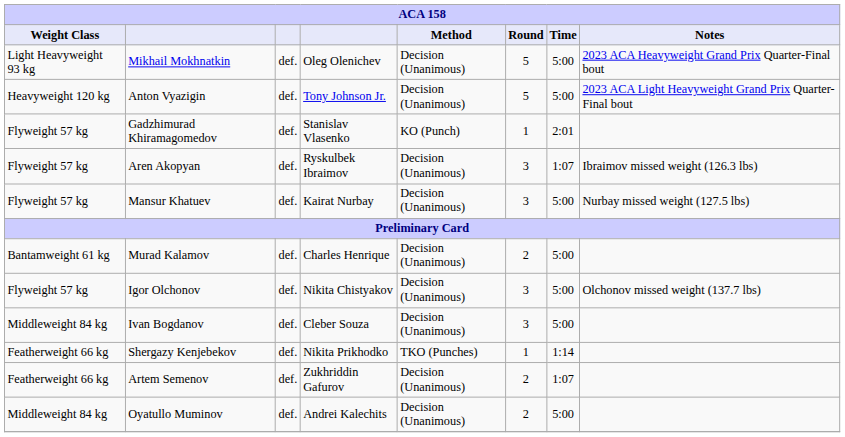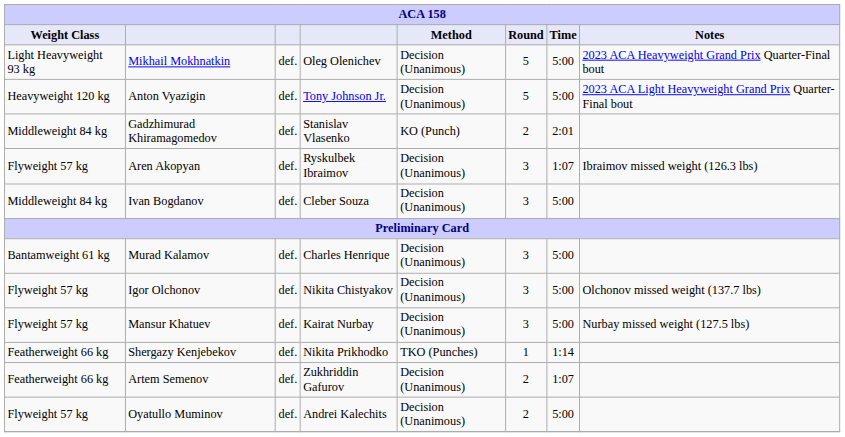 <table class="wikitable" style="font-size: 80%;">
 <tr>
 <th colspan="8" style="background-color: #ccf; color: #000080; text-align: center;"><strong>ACA 158</strong></th>
 </tr>
 <tr>
 <th colspan="1" style="background-color: #E6E8FA; color: #000000; text-align: center;">Weight Class</th>
 <th colspan="1" style="background-color: #E6E8FA; color: #000000; text-align: center;"></th>
 <th colspan="1" style="background-color: #E6E8FA; color: #000000; text-align: center;"></th>
 <th colspan="1" style="background-color: #E6E8FA; color: #000000; text-align: center;"></th>
 <th colspan="1" style="background-color: #E6E8FA; color: #000000; text-align: center;">Method</th>
 <th colspan="1" style="background-color: #E6E8FA; color: #000000; text-align: center;">Round</th>
 <th colspan="1" style="background-color: #E6E8FA; color: #000000; text-align: center;">Time</th>
 <th colspan="1" style="background-color: #E6E8FA; color: #000000; text-align: center;">Notes</th>
 </tr>
 <tr>
 <td>Light Heavyweight 93 kg</td>
 <td> <a href='#'>Mikhail Mokhnatkin</a></td>
 <td>def.</td>
 <td> Oleg Olenichev</td>
 <td>Decision (Unanimous)</td>
 <td align=center>5</td>
 <td align=center>5:00</td>
 <td><a href='#'>2023 ACA Heavyweight Grand Prix</a> Quarter-Final bout</td>
 </tr>
 <tr>
 <td>Heavyweight 120 kg</td>
 <td> Anton Vyazigin</td>
 <td>def.</td>
 <td> <a href='#'>Tony Johnson Jr.</a></td>
 <td>Decision (Unanimous)</td>
 <td align=center>5</td>
 <td align=center>5:00</td>
 <td><a href='#'>2023 ACA Light Heavyweight Grand Prix</a> Quarter-Final bout</td>
 </tr>
 <tr>
-<td>Flyweight 57 kg</td>
+<td>Middleweight 84 kg</td>
 <td> Gadzhimurad Khiramagomedov</td>
 <td>def.</td>
 <td> Stanislav Vlasenko</td>
 <td>KO (Punch)</td>
-<td align=center>1</td>
+<td align=center>2</td>
 <td align=center>2:01</td>
 <td></td>
 </tr>
 <tr>
 <td>Flyweight 57 kg</td>
 <td> Aren Akopyan</td>
 <td>def.</td>
 <td> Ryskulbek Ibraimov</td>
 <td>Decision (Unanimous)</td>
 <td align=center>3</td>
 <td align=center>1:07</td>
 <td>Ibraimov missed weight (126.3 lbs)</td>
 </tr>
 <tr>
-<td>Flyweight 57 kg</td>
-<td> Mansur Khatuev</td>
+<td>Middleweight 84 kg</td>
+<td> Ivan Bogdanov</td>
 <td>def.</td>
-<td> Kairat Nurbay</td>
+<td> Cleber Souza</td>
 <td>Decision (Unanimous)</td>
 <td align=center>3</td>
 <td align=center>5:00</td>
-<td>Nurbay missed weight (127.5 lbs)</td>
+<td></td>
 </tr>
 <tr>
 <th colspan="8" style="background-color: #ccf; color: #000080; text-align: center;"><strong>Preliminary Card</strong></th>
 </tr>
 <tr>
 <td>Bantamweight 61 kg</td>
 <td> Murad Kalamov</td>
 <td>def.</td>
 <td> Charles Henrique</td>
 <td>Decision (Unanimous)</td>
-<td align=center>2</td>
+<td align=center>3</td>
 <td align=center>5:00</td>
 <td></td>
 </tr>
 <tr>
 <td>Flyweight 57 kg</td>
 <td> Igor Olchonov</td>
 <td>def.</td>
 <td> Nikita Chistyakov</td>
 <td>Decision (Unanimous)</td>
 <td align=center>3</td>
 <td align=center>5:00</td>
 <td>Olchonov missed weight (137.7 lbs)</td>
 </tr>
 <tr>
-<td>Middleweight 84 kg</td>
-<td> Ivan Bogdanov</td>
+<td>Flyweight 57 kg</td>
+<td> Mansur Khatuev</td>
 <td>def.</td>
-<td> Cleber Souza</td>
+<td> Kairat Nurbay</td>
 <td>Decision (Unanimous)</td>
 <td align=center>3</td>
 <td align=center>5:00</td>
-<td></td>
+<td>Nurbay missed weight (127.5 lbs)</td>
 </tr>
 <tr>
 <td>Featherweight 66 kg</td>
 <td> Shergazy Kenjebekov</td>
 <td>def.</td>
 <td> Nikita Prikhodko</td>
 <td>TKO (Punches)</td>
 <td align=center>1</td>
 <td align=center>1:14</td>
 <td></td>
 </tr>
 <tr>
 <td>Featherweight 66 kg</td>
 <td> Artem Semenov</td>
 <td>def.</td>
 <td> Zukhriddin Gafurov</td>
 <td>Decision (Unanimous)</td>
 <td align=center>2</td>
 <td align=center>1:07</td>
 <td></td>
 </tr>
 <tr>
-<td>Middleweight 84 kg</td>
+<td>Flyweight 57 kg</td>
 <td> Oyatullo Muminov</td>
 <td>def.</td>
 <td> Andrei Kalechits</td>
 <td>Decision (Unanimous)</td>
 <td align=center>2</td>
 <td align=center>5:00</td>
 <td></td>
 </tr>
 <tr>
 </tr>
 </table>
